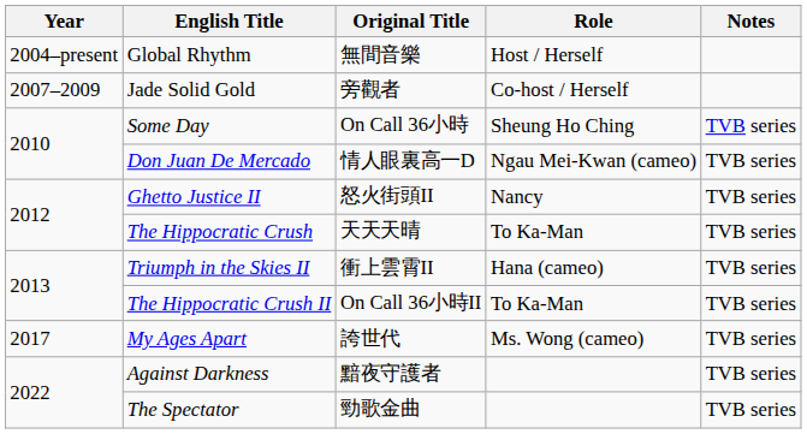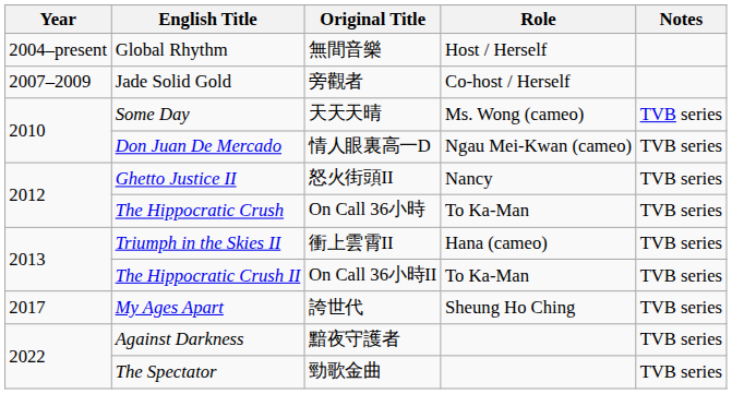 <table class="wikitable">
 <tr>
 <th>Year</th>
 <th>English Title</th>
 <th>Original Title</th>
 <th>Role</th>
 <th>Notes</th>
 </tr>
 <tr>
 <td>2004–present</td>
 <td>Global Rhythm</td>
 <td>無間音樂</td>
 <td>Host / Herself</td>
 <td></td>
 </tr>
 <tr>
 <td>2007–2009</td>
 <td>Jade Solid Gold</td>
 <td>旁觀者</td>
 <td>Co-host / Herself</td>
 <td></td>
 </tr>
 <tr>
 <td rowspan=2>2010</td>
 <td><em>Some Day</em></td>
-<td>On Call 36小時</td>
-<td>Sheung Ho Ching</td>
+<td>天天天晴</td>
+<td>Ms. Wong (cameo)</td>
 <td><a href='#'>TVB</a> series</td>
 </tr>
 <tr>
 <td><em><a href='#'>Don Juan De Mercado</a></em></td>
 <td>情人眼裏高一D</td>
 <td>Ngau Mei-Kwan (cameo)</td>
 <td>TVB series</td>
 </tr>
 <tr>
 <td rowspan=2>2012</td>
 <td><em><a href='#'>Ghetto Justice II</a></em></td>
 <td>怒火街頭II</td>
 <td>Nancy</td>
 <td>TVB series</td>
 </tr>
 <tr>
 <td><em><a href='#'>The Hippocratic Crush</a></em></td>
-<td>天天天晴</td>
+<td>On Call 36小時</td>
 <td>To Ka-Man</td>
 <td>TVB series</td>
 </tr>
 <tr>
 <td rowspan=2>2013</td>
 <td><em><a href='#'>Triumph in the Skies II</a></em></td>
 <td>衝上雲霄II</td>
 <td>Hana (cameo)</td>
 <td>TVB series</td>
 </tr>
 <tr>
 <td><em><a href='#'>The Hippocratic Crush II</a></em></td>
 <td>On Call 36小時II</td>
 <td>To Ka-Man</td>
 <td>TVB series</td>
 </tr>
 <tr>
 <td>2017</td>
 <td><em><a href='#'>My Ages Apart</a></em></td>
 <td>誇世代</td>
-<td>Ms. Wong (cameo)</td>
+<td>Sheung Ho Ching</td>
 <td>TVB series</td>
 </tr>
 <tr>
 <td rowspan=2>2022</td>
 <td><em>Against Darkness</em></td>
 <td>黯夜守護者</td>
 <td></td>
 <td>TVB series</td>
 </tr>
 <tr>
 <td><em>The Spectator</em></td>
 <td>勁歌金曲</td>
 <td></td>
 <td>TVB series</td>
 </tr>
 </table>
